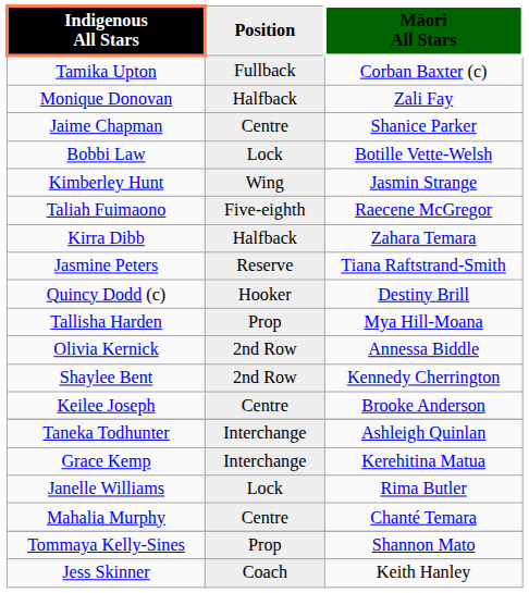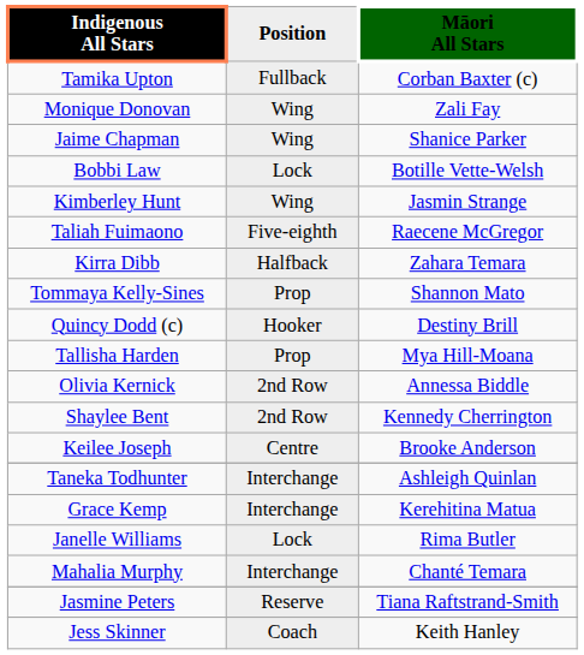 <table class="wikitable" style="margin: 1em auto 1em auto">
 <tr>
 <th align="centre" style="width:170px; border:3px solid coral; background:black; color:white">Indigenous<br>All Stars</th>
 <th align="center" width="100" style="background: #eeeeee; color: black">Position</th>
 <th align="centre" style="width:170px; border:3px solid white; background:darkgreen; color:black">Māori<br>All Stars</th>
 </tr>
 <tr>
 <td align="center"><a href='#'>Tamika Upton</a> </td>
 <td align="center" style="background: #eeeeee">Fullback</td>
 <td align="center"> <a href='#'>Corban Baxter</a> (c)</td>
 </tr>
 <tr>
 <td align="center"><a href='#'>Monique Donovan</a> </td>
-<td align="center" style="background: #eeeeee">Halfback</td>
+<td align="center" style="background: #eeeeee">Wing</td>
 <td align="center"> <a href='#'>Zali Fay</a></td>
 </tr>
 <tr>
 <td align="center"><a href='#'>Jaime Chapman</a> </td>
-<td align="center" style="background: #eeeeee">Centre</td>
+<td align="center" style="background: #eeeeee">Wing</td>
 <td align="center"> <a href='#'>Shanice Parker</a></td>
 </tr>
 <tr>
 <td align="center"><a href='#'>Bobbi Law</a> </td>
 <td align="center" style="background: #eeeeee">Lock</td>
 <td align="center"> <a href='#'>Botille Vette-Welsh</a></td>
 </tr>
 <tr>
 <td align="center"><a href='#'>Kimberley Hunt</a> </td>
 <td align="center" style="background: #eeeeee">Wing</td>
 <td align="center"> <a href='#'>Jasmin Strange</a></td>
 </tr>
 <tr>
 <td align="center"><a href='#'>Taliah Fuimaono</a> </td>
 <td align="center" style="background: #eeeeee">Five-eighth</td>
 <td align="center"> <a href='#'>Raecene McGregor</a></td>
 </tr>
 <tr>
 <td align="center"><a href='#'>Kirra Dibb</a> </td>
 <td align="center" style="background: #eeeeee">Halfback</td>
 <td align="center"> <a href='#'>Zahara Temara</a></td>
 </tr>
 <tr>
-<td align="center"><a href='#'>Jasmine Peters</a> </td>
-<td align="center" style="background: #eeeeee">Reserve</td>
-<td align="center"> <a href='#'>Tiana Raftstrand-Smith</a></td>
+<td align="center"><a href='#'>Tommaya Kelly-Sines</a> </td>
+<td align="center" style="background: #eeeeee">Prop</td>
+<td align="center"> <a href='#'>Shannon Mato</a></td>
 </tr>
 <tr>
 <td align="center"><a href='#'>Quincy Dodd</a> (c) </td>
 <td align="center" style="background: #eeeeee">Hooker</td>
 <td align="center"> <a href='#'>Destiny Brill</a></td>
 </tr>
 <tr>
 <td align="center"><a href='#'>Tallisha Harden</a> </td>
 <td align="center" style="background: #eeeeee">Prop</td>
 <td align="center"> <a href='#'>Mya Hill-Moana</a></td>
 </tr>
 <tr>
 <td align="center"><a href='#'>Olivia Kernick</a> </td>
 <td align="center" style="background: #eeeeee">2nd Row</td>
 <td align="center"> <a href='#'>Annessa Biddle</a></td>
 </tr>
 <tr>
 <td align="center"><a href='#'>Shaylee Bent</a> </td>
 <td align="center" style="background: #eeeeee">2nd Row</td>
 <td align="center"> <a href='#'>Kennedy Cherrington</a></td>
 </tr>
 <tr>
 <td align="center"><a href='#'>Keilee Joseph</a> </td>
 <td align="center" style="background: #eeeeee">Centre</td>
 <td align="center"> <a href='#'>Brooke Anderson</a></td>
 </tr>
 <tr>
 </tr>
 <tr>
 <td align="center"><a href='#'>Taneka Todhunter</a> </td>
 <td align="center" style="background: #eeeeee">Interchange</td>
 <td align="center"> <a href='#'>Ashleigh Quinlan</a></td>
 </tr>
 <tr>
 <td align="center"><a href='#'>Grace Kemp</a> </td>
 <td align="center" style="background: #eeeeee">Interchange</td>
 <td align="center"> <a href='#'>Kerehitina Matua</a></td>
 </tr>
 <tr>
 <td align="center"><a href='#'>Janelle Williams</a> </td>
 <td align="center" style="background: #eeeeee">Lock</td>
 <td align="center"> <a href='#'>Rima Butler</a></td>
 </tr>
 <tr>
 <td align="center"><a href='#'>Mahalia Murphy</a> </td>
-<td align="center" style="background: #eeeeee">Centre</td>
+<td align="center" style="background: #eeeeee">Interchange</td>
 <td align="center"> <a href='#'>Chanté Temara</a></td>
 </tr>
 <tr>
 </tr>
 <tr>
-<td align="center"><a href='#'>Tommaya Kelly-Sines</a> </td>
-<td align="center" style="background: #eeeeee">Prop</td>
-<td align="center"> <a href='#'>Shannon Mato</a></td>
+<td align="center"><a href='#'>Jasmine Peters</a> </td>
+<td align="center" style="background: #eeeeee">Reserve</td>
+<td align="center"> <a href='#'>Tiana Raftstrand-Smith</a></td>
 </tr>
 <tr>
 </tr>
 <tr>
 <td align="center"><a href='#'>Jess Skinner</a></td>
 <td align="center" style="background: #eeeeee">Coach</td>
 <td align="center">Keith Hanley</td>
 </tr>
 </table>
